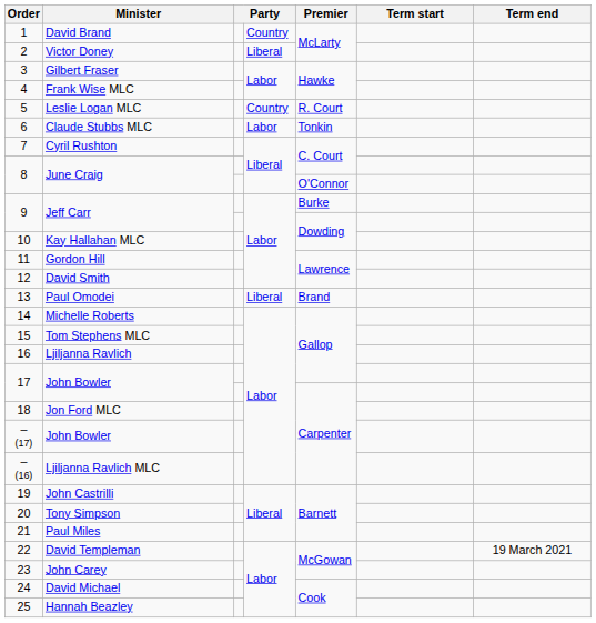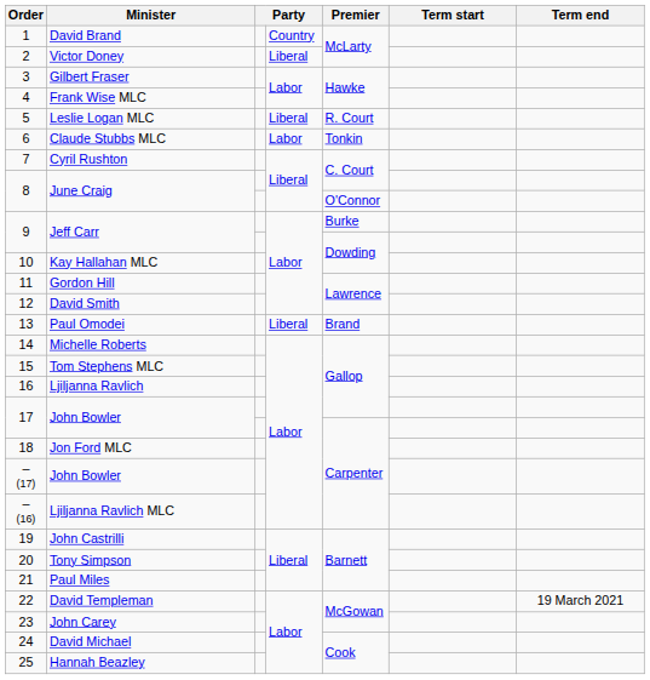 <table class="wikitable">
 <tr>
 <th width=5>Order</th>
 <th width=250>Minister</th>
 <th width=75 colspan="2">Party</th>
 <th width=75>Premier</th>
 <th width=150>Term start</th>
 <th width=150>Term end</th>
 </tr>
 <tr>
 <td align=center>1</td>
 <td><a href='#'>David Brand</a></td>
 <td> </td>
 <td><a href='#'>Country</a></td>
 <td rowspan="2"><a href='#'>McLarty</a></td>
 <td align=center></td>
 <td align=center></td>
 </tr>
 <tr>
 <td align=center>2</td>
 <td><a href='#'>Victor Doney</a></td>
 <td> </td>
 <td><a href='#'>Liberal</a></td>
 <td align=center></td>
 <td align=center></td>
 </tr>
 <tr>
 <td align=center>3</td>
 <td><a href='#'>Gilbert Fraser</a></td>
 <td> </td>
 <td rowspan="2"><a href='#'>Labor</a></td>
 <td rowspan="2"><a href='#'>Hawke</a></td>
 <td align=center></td>
 <td align=center></td>
 </tr>
 <tr>
 <td align=center>4</td>
 <td><a href='#'>Frank Wise</a> MLC</td>
 <td> </td>
 <td align=center></td>
 <td align=center></td>
 </tr>
 <tr>
 <td align=center>5</td>
 <td><a href='#'>Leslie Logan</a> MLC</td>
 <td> </td>
-<td><a href='#'>Country</a></td>
+<td><a href='#'>Liberal</a></td>
 <td><a href='#'>R. Court</a></td>
 <td align=center></td>
 <td align=center></td>
 </tr>
 <tr>
 <td align=center>6</td>
 <td><a href='#'>Claude Stubbs</a> MLC</td>
 <td> </td>
 <td><a href='#'>Labor</a></td>
 <td><a href='#'>Tonkin</a></td>
 <td align=center></td>
 <td align=center></td>
 </tr>
 <tr>
 <td align=center>7</td>
 <td><a href='#'>Cyril Rushton</a></td>
 <td> </td>
 <td rowspan="3"><a href='#'>Liberal</a></td>
 <td rowspan="2"><a href='#'>C. Court</a></td>
 <td align=center></td>
 <td align=center></td>
 </tr>
 <tr>
 <td rowspan="2" align=center>8</td>
 <td rowspan="2"><a href='#'>June Craig</a></td>
 <td> </td>
 <td align=center></td>
 <td align=center></td>
 </tr>
 <tr>
 <td> </td>
 <td><a href='#'>O'Connor</a></td>
 <td align=center></td>
 <td align=center></td>
 </tr>
 <tr>
 <td rowspan="2" align=center>9</td>
 <td rowspan="2"><a href='#'>Jeff Carr</a></td>
 <td> </td>
 <td rowspan="5"><a href='#'>Labor</a></td>
 <td><a href='#'>Burke</a></td>
 <td align=center></td>
 <td align=center></td>
 </tr>
 <tr>
 <td> </td>
 <td rowspan="2"><a href='#'>Dowding</a></td>
 <td align=center></td>
 <td align=center></td>
 </tr>
 <tr>
 <td align=center>10</td>
 <td><a href='#'>Kay Hallahan</a> MLC</td>
 <td> </td>
 <td align=center></td>
 <td align=center></td>
 </tr>
 <tr>
 <td align=center>11</td>
 <td><a href='#'>Gordon Hill</a></td>
 <td> </td>
 <td rowspan="2"><a href='#'>Lawrence</a></td>
 <td align=center></td>
 <td align=center></td>
 </tr>
 <tr>
 <td align=center>12</td>
 <td><a href='#'>David Smith</a></td>
 <td> </td>
 <td align=center></td>
 <td align=center></td>
 </tr>
 <tr>
 <td align=center>13</td>
 <td><a href='#'>Paul Omodei</a></td>
 <td> </td>
 <td><a href='#'>Liberal</a></td>
 <td><a href='#'>Brand</a></td>
 <td align=center></td>
 <td align=center></td>
 </tr>
 <tr>
 <td align=center>14</td>
 <td><a href='#'>Michelle Roberts</a></td>
 <td> </td>
 <td rowspan="8"><a href='#'>Labor</a></td>
 <td rowspan="4"><a href='#'>Gallop</a></td>
 <td align=center></td>
 <td align=center></td>
 </tr>
 <tr>
 <td align=center>15</td>
 <td><a href='#'>Tom Stephens</a> MLC</td>
 <td> </td>
 <td align=center></td>
 <td align=center></td>
 </tr>
 <tr>
 <td align=center>16</td>
 <td><a href='#'>Ljiljanna Ravlich</a></td>
 <td> </td>
 <td align=center></td>
 <td align=center></td>
 </tr>
 <tr>
 <td rowspan="2" align=center>17</td>
 <td rowspan="2"><a href='#'>John Bowler</a></td>
 <td> </td>
 <td align=center></td>
 <td align=center></td>
 </tr>
 <tr>
 <td> </td>
 <td rowspan="4"><a href='#'>Carpenter</a></td>
 <td align=center></td>
 <td align=center></td>
 </tr>
 <tr>
 <td align=center>18</td>
 <td><a href='#'>Jon Ford</a> MLC</td>
 <td> </td>
 <td align=center></td>
 <td align=center></td>
 </tr>
 <tr>
 <td align=center>–<br><small>(17)</small></td>
 <td><a href='#'>John Bowler</a></td>
 <td> </td>
 <td align=center></td>
 <td align=center></td>
 </tr>
 <tr>
 <td align=center>–<br><small>(16)</small></td>
 <td><a href='#'>Ljiljanna Ravlich</a> MLC</td>
 <td> </td>
 <td align=center></td>
 <td align=center></td>
 </tr>
 <tr>
 <td align=center>19</td>
 <td><a href='#'>John Castrilli</a></td>
 <td> </td>
 <td rowspan="3"><a href='#'>Liberal</a></td>
 <td rowspan="3"><a href='#'>Barnett</a></td>
 <td align=center></td>
 <td align=center></td>
 </tr>
 <tr>
 <td align=center>20</td>
 <td><a href='#'>Tony Simpson</a></td>
 <td> </td>
 <td align=center></td>
 <td align=center></td>
 </tr>
 <tr>
 <td align=center>21</td>
 <td><a href='#'>Paul Miles</a></td>
 <td> </td>
 <td align=center></td>
 <td align=center></td>
 </tr>
 <tr>
 <td align=center>22</td>
 <td><a href='#'>David Templeman</a></td>
 <td> </td>
 <td rowspan="4"><a href='#'>Labor</a></td>
 <td rowspan="2"><a href='#'>McGowan</a></td>
 <td align=center></td>
 <td align=center>19 March 2021</td>
 </tr>
 <tr>
 <td align=center>23</td>
 <td><a href='#'>John Carey</a></td>
 <td> </td>
 <td align=center></td>
 <td align=center></td>
 </tr>
 <tr>
 <td align=center>24</td>
 <td><a href='#'>David Michael</a></td>
 <td> </td>
 <td rowspan="2"><a href='#'>Cook</a></td>
 <td align=center></td>
 <td align=center></td>
 </tr>
 <tr>
 <td align=center>25</td>
 <td><a href='#'>Hannah Beazley</a></td>
 <td> </td>
 <td align=center></td>
 </tr>
 </table>
